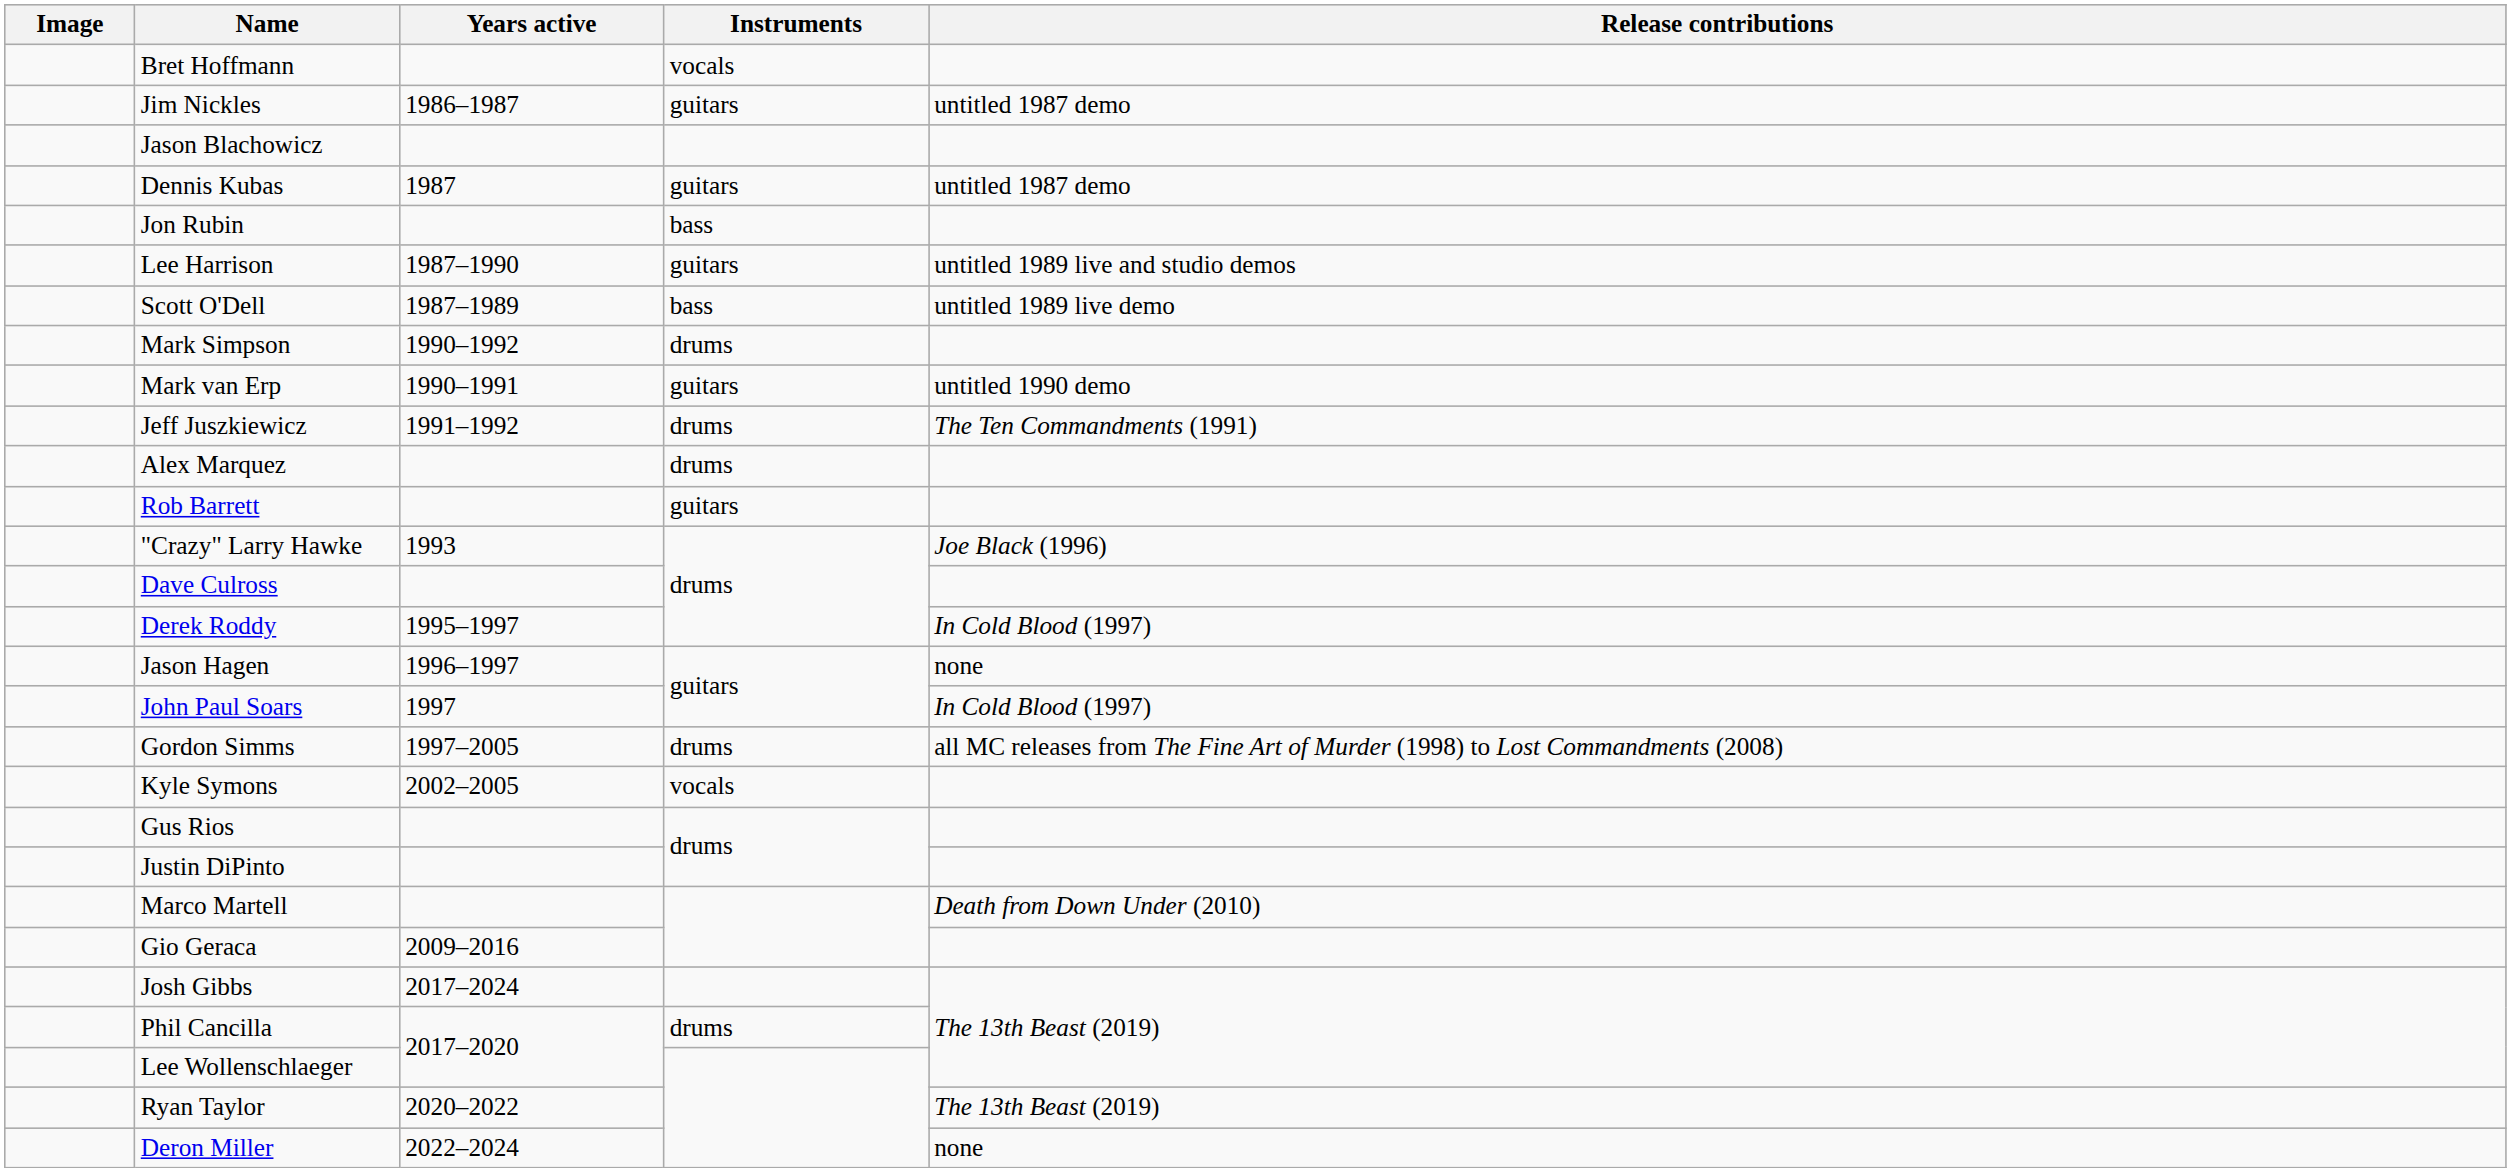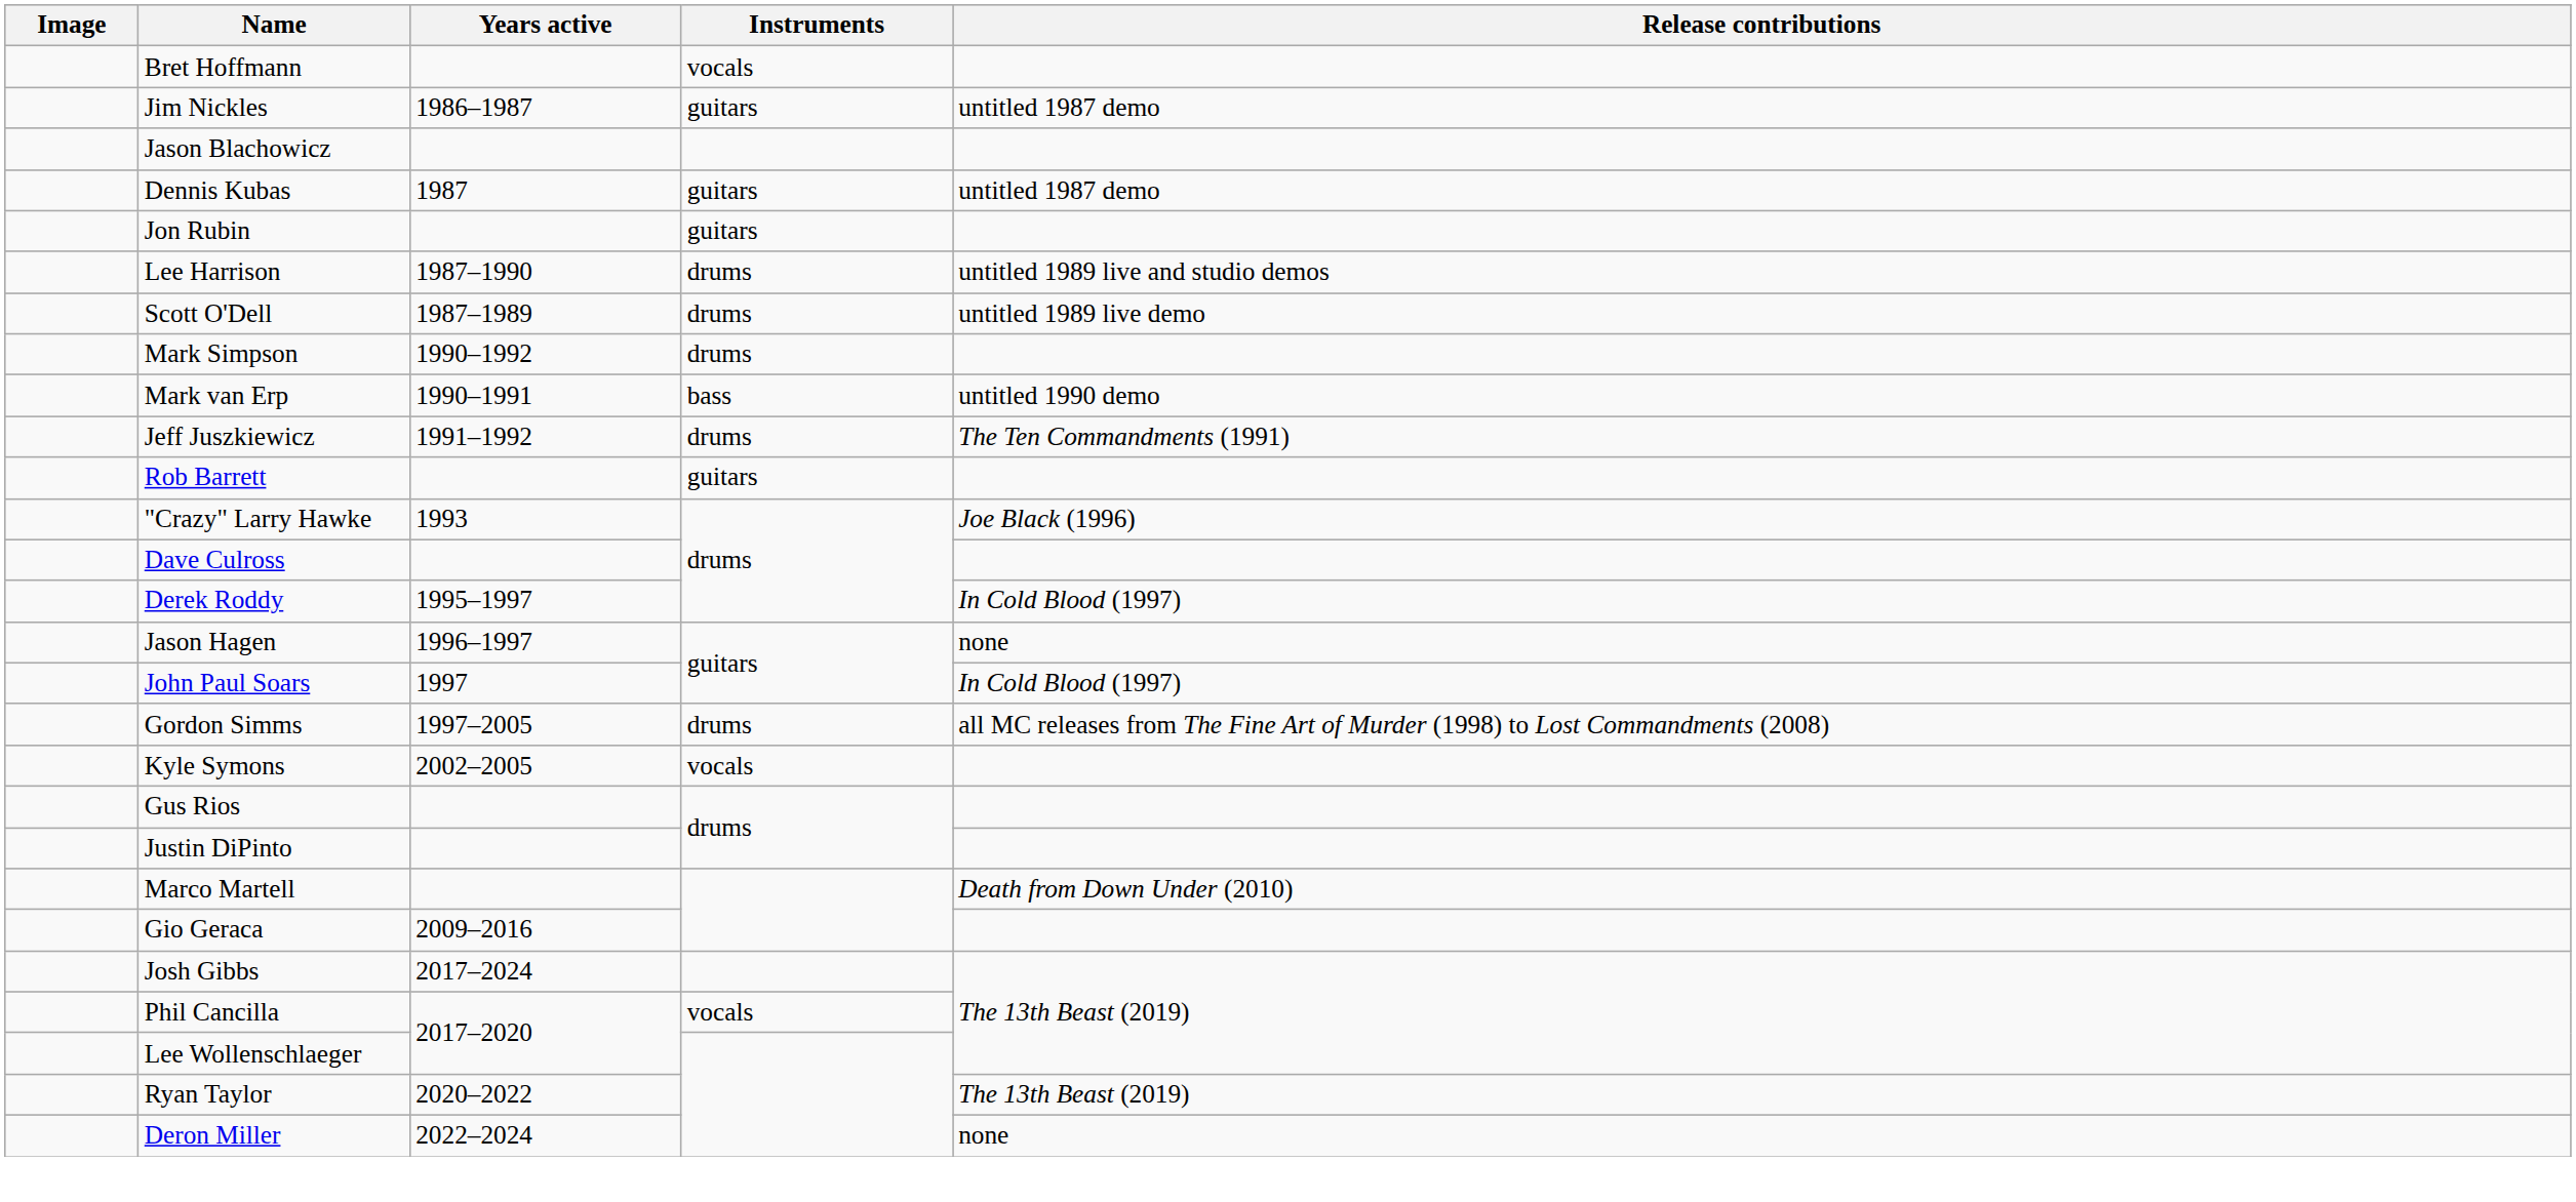 <table class="wikitable" border="1" width=100%>
 <tr>
 <th width="75">Image</th>
 <th width="160">Name</th>
 <th width="160">Years active</th>
 <th width="160">Instruments</th>
 <th>Release contributions</th>
 </tr>
 <tr>
 <td></td>
 <td>Bret Hoffmann</td>
 <td></td>
 <td>vocals</td>
 <td></td>
 </tr>
 <tr>
 <td></td>
 <td>Jim Nickles</td>
 <td>1986–1987</td>
 <td>guitars</td>
 <td>untitled 1987 demo</td>
 </tr>
 <tr>
 <td></td>
 <td>Jason Blachowicz</td>
 <td></td>
 <td></td>
 <td></td>
 </tr>
 <tr>
 <td></td>
 <td>Dennis Kubas</td>
 <td>1987</td>
 <td>guitars</td>
 <td>untitled 1987 demo</td>
 </tr>
 <tr>
 <td></td>
 <td>Jon Rubin</td>
 <td></td>
-<td>bass</td>
+<td>guitars</td>
 <td></td>
 </tr>
 <tr>
 <td></td>
 <td>Lee Harrison</td>
 <td>1987–1990</td>
-<td>guitars</td>
+<td>drums</td>
 <td>untitled 1989 live and studio demos</td>
 </tr>
 <tr>
 <td></td>
 <td>Scott O'Dell</td>
 <td>1987–1989</td>
-<td>bass</td>
+<td>drums</td>
 <td>untitled 1989 live demo</td>
 </tr>
 <tr>
 <td></td>
 <td>Mark Simpson</td>
 <td>1990–1992</td>
 <td>drums</td>
 <td></td>
 </tr>
 <tr>
 <td></td>
 <td>Mark van Erp</td>
 <td>1990–1991</td>
-<td>guitars</td>
+<td>bass</td>
 <td>untitled 1990 demo</td>
 </tr>
 <tr>
 <td></td>
 <td>Jeff Juszkiewicz</td>
 <td>1991–1992</td>
 <td>drums</td>
 <td><em>The Ten Commandments</em> (1991)</td>
-</tr>
-<tr>
-<td></td>
-<td>Alex Marquez</td>
-<td></td>
-<td>drums</td>
-<td></td>
 </tr>
 <tr>
 <td></td>
 <td><a href='#'>Rob Barrett</a></td>
 <td></td>
 <td>guitars</td>
 <td></td>
 </tr>
 <tr>
 <td></td>
 <td>"Crazy" Larry Hawke</td>
 <td>1993 </td>
 <td rowspan="3">drums</td>
 <td><em>Joe Black</em> (1996) </td>
 </tr>
 <tr>
 <td></td>
 <td><a href='#'>Dave Culross</a></td>
 <td></td>
 <td></td>
 </tr>
 <tr>
 <td></td>
 <td><a href='#'>Derek Roddy</a></td>
 <td>1995–1997</td>
 <td><em>In Cold Blood</em> (1997)</td>
 </tr>
 <tr>
 <td></td>
 <td>Jason Hagen</td>
 <td>1996–1997</td>
 <td rowspan="2">guitars</td>
 <td>none</td>
 </tr>
 <tr>
 <td></td>
 <td><a href='#'>John Paul Soars</a></td>
 <td>1997</td>
 <td><em>In Cold Blood</em> (1997)</td>
 </tr>
 <tr>
 <td></td>
 <td>Gordon Simms</td>
 <td>1997–2005</td>
 <td>drums</td>
 <td>all MC releases from <em>The Fine Art of Murder</em> (1998) to <em>Lost Commandments</em> (2008) </td>
 </tr>
 <tr>
 <td></td>
 <td>Kyle Symons</td>
 <td>2002–2005</td>
 <td>vocals</td>
 <td></td>
 </tr>
 <tr>
 <td></td>
 <td>Gus Rios</td>
 <td></td>
 <td rowspan="2">drums</td>
 <td></td>
 </tr>
 <tr>
 <td></td>
 <td>Justin DiPinto</td>
 <td></td>
 <td></td>
 </tr>
 <tr>
 <td></td>
 <td>Marco Martell</td>
 <td></td>
 <td rowspan="2"></td>
 <td><em>Death from Down Under</em> (2010)</td>
 </tr>
 <tr>
 <td></td>
 <td>Gio Geraca</td>
 <td>2009–2016</td>
 <td></td>
 </tr>
 <tr>
 <td></td>
 <td>Josh Gibbs</td>
 <td>2017–2024</td>
 <td></td>
 <td rowspan="3"><em>The 13th Beast</em> (2019)</td>
 </tr>
 <tr>
 <td></td>
 <td>Phil Cancilla</td>
 <td rowspan="2">2017–2020</td>
-<td>drums</td>
+<td>vocals</td>
 </tr>
 <tr>
 <td></td>
 <td>Lee Wollenschlaeger</td>
 <td rowspan="3"></td>
 </tr>
 <tr>
 <td></td>
 <td>Ryan Taylor</td>
 <td>2020–2022</td>
 <td><em>The 13th Beast</em> (2019) </td>
 </tr>
 <tr>
 <td></td>
 <td><a href='#'>Deron Miller</a></td>
 <td>2022–2024</td>
 <td>none</td>
 </tr>
 </table>
